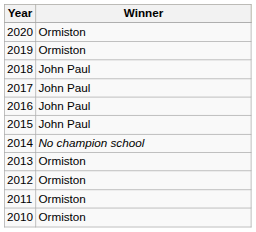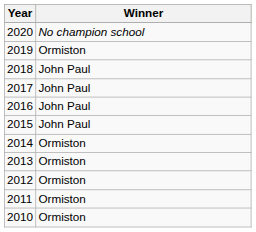 <table class="wikitable">
 <tr bgcolor=#bdb76b>
 <th style="width:2em;">Year</th>
 <th style="width:18em;">Winner</th>
 </tr>
 <tr>
 </tr>
 <tr>
 <td>2020</td>
-<td>Ormiston</td>
+<td><em>No champion school</em></td>
 </tr>
 <tr>
 <td>2019</td>
 <td>Ormiston</td>
 </tr>
 <tr>
 <td>2018</td>
 <td>John Paul</td>
 </tr>
 <tr>
 <td>2017</td>
 <td>John Paul</td>
 </tr>
 <tr>
 <td>2016</td>
 <td>John Paul</td>
 </tr>
 <tr>
 <td>2015</td>
 <td>John Paul</td>
 </tr>
 <tr>
 <td>2014</td>
-<td><em>No champion school</em></td>
+<td>Ormiston</td>
 </tr>
 <tr>
 <td>2013</td>
 <td>Ormiston</td>
 </tr>
 <tr>
 <td>2012</td>
 <td>Ormiston</td>
 </tr>
 <tr>
 <td>2011</td>
 <td>Ormiston</td>
 </tr>
 <tr>
 <td>2010</td>
 <td>Ormiston</td>
 </tr>
 </table>
